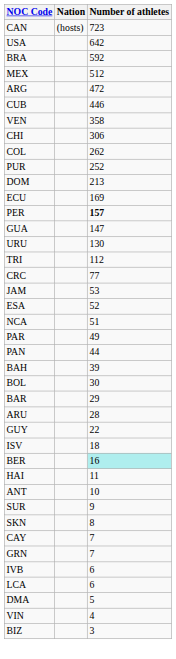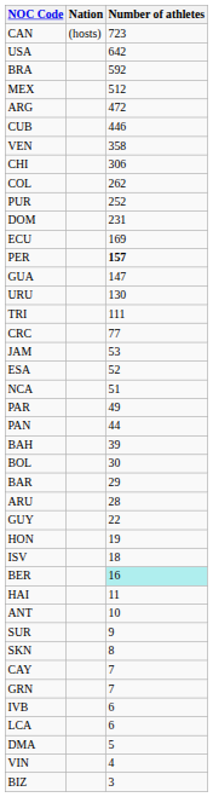 <table class="wikitable collapsible collapsed sortable" style="border:0;">
 <tr>
 <th><a href='#'>NOC Code</a></th>
 <th>Nation</th>
 <th>Number of athletes</th>
 </tr>
 <tr>
 <td>CAN</td>
 <td> (hosts)</td>
 <td>723</td>
 </tr>
 <tr>
 <td>USA</td>
 <td></td>
 <td>642</td>
 </tr>
 <tr>
 <td>BRA</td>
 <td></td>
 <td>592</td>
 </tr>
 <tr>
 <td>MEX</td>
 <td></td>
 <td>512</td>
 </tr>
 <tr>
 <td>ARG</td>
 <td></td>
 <td>472</td>
 </tr>
 <tr>
 <td>CUB</td>
 <td></td>
 <td>446</td>
 </tr>
 <tr>
 <td>VEN</td>
 <td></td>
 <td>358</td>
 </tr>
 <tr>
 <td>CHI</td>
 <td></td>
 <td>306</td>
 </tr>
 <tr>
 <td>COL</td>
 <td></td>
 <td>262</td>
 </tr>
 <tr>
 <td>PUR</td>
 <td></td>
 <td>252</td>
 </tr>
 <tr>
 <td>DOM</td>
 <td></td>
-<td>213</td>
+<td>231</td>
 </tr>
 <tr>
 <td>ECU</td>
 <td></td>
 <td>169</td>
 </tr>
 <tr>
 <td>PER</td>
 <td></td>
 <td><strong>157</strong></td>
 </tr>
 <tr>
 <td>GUA</td>
 <td></td>
 <td>147</td>
 </tr>
 <tr>
 <td>URU</td>
 <td></td>
 <td>130</td>
 </tr>
 <tr>
 <td>TRI</td>
 <td></td>
-<td>112</td>
+<td>111</td>
 </tr>
 <tr>
 <td>CRC</td>
 <td></td>
 <td>77</td>
 </tr>
 <tr>
 <td>JAM</td>
 <td></td>
 <td>53</td>
 </tr>
 <tr>
 <td>ESA</td>
 <td></td>
 <td>52</td>
 </tr>
 <tr>
 <td>NCA</td>
 <td></td>
 <td>51</td>
 </tr>
 <tr>
 <td>PAR</td>
 <td></td>
 <td>49</td>
 </tr>
 <tr>
 <td>PAN</td>
 <td></td>
 <td>44</td>
 </tr>
 <tr>
 <td>BAH</td>
 <td></td>
 <td>39</td>
 </tr>
 <tr>
 <td>BOL</td>
 <td></td>
 <td>30</td>
 </tr>
 <tr>
 <td>BAR</td>
 <td></td>
 <td>29</td>
 </tr>
 <tr>
 <td>ARU</td>
 <td></td>
 <td>28</td>
 </tr>
 <tr>
 <td>GUY</td>
 <td></td>
 <td>22</td>
+</tr>
+<tr>
+<td>HON</td>
+<td></td>
+<td>19</td>
 </tr>
 <tr>
 <td>ISV</td>
 <td></td>
 <td>18</td>
 </tr>
 <tr>
 <td>BER</td>
 <td></td>
 <td style="background: paleturquoise;">16</td>
 </tr>
 <tr>
 <td>HAI</td>
 <td></td>
 <td>11</td>
 </tr>
 <tr>
 <td>ANT</td>
 <td></td>
 <td>10</td>
 </tr>
 <tr>
 <td>SUR</td>
 <td></td>
 <td>9</td>
 </tr>
 <tr>
 <td>SKN</td>
 <td></td>
 <td>8</td>
 </tr>
 <tr>
 <td>CAY</td>
 <td></td>
 <td>7</td>
 </tr>
 <tr>
 <td>GRN</td>
 <td></td>
 <td>7</td>
 </tr>
 <tr>
 <td>IVB</td>
 <td></td>
 <td>6</td>
 </tr>
 <tr>
 <td>LCA</td>
 <td></td>
 <td>6</td>
 </tr>
 <tr>
 <td>DMA</td>
 <td></td>
 <td>5</td>
 </tr>
 <tr>
 <td>VIN</td>
 <td></td>
 <td>4</td>
 </tr>
 <tr>
 <td>BIZ</td>
 <td></td>
 <td>3</td>
 </tr>
 </table>
